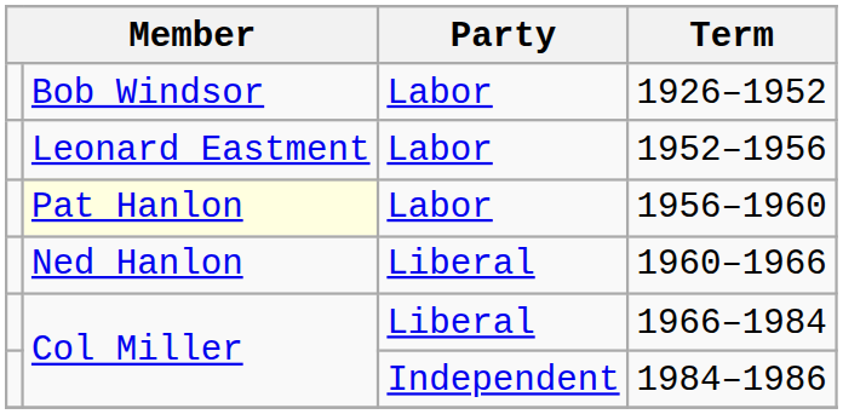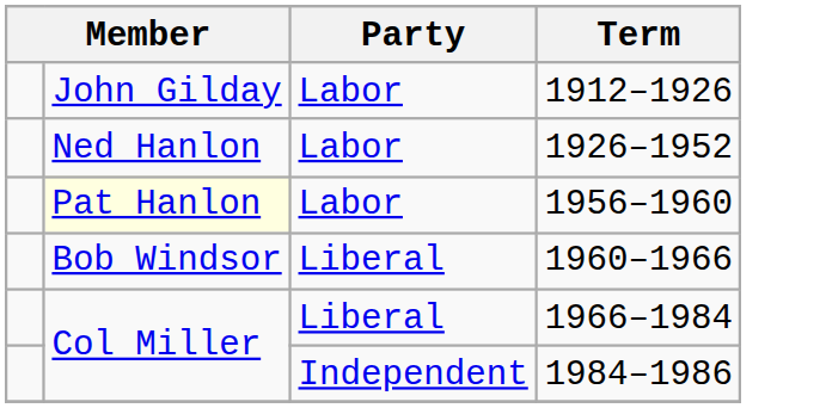 <table class="wikitable">
 <tr>
 </tr>
 <tr>
 <th colspan="2">Member</th>
 <th>Party</th>
 <th>Term</th>
 </tr>
 <tr>
-<td></td>
-<td><a href='#'>Bob Windsor</a></td>
+<td> </td>
+<td><a href='#'>John Gilday</a></td>
 <td><a href='#'>Labor</a></td>
-<td>1926–1952</td>
+<td>1912–1926</td>
 </tr>
 <tr>
 <td></td>
-<td><a href='#'>Leonard Eastment</a></td>
+<td><a href='#'>Ned Hanlon</a></td>
 <td><a href='#'>Labor</a></td>
-<td>1952–1956</td>
+<td>1926–1952</td>
 </tr>
 <tr>
 <td></td>
 <td style="background: lightyellow;"><a href='#'>Pat Hanlon</a></td>
 <td><a href='#'>Labor</a></td>
 <td>1956–1960</td>
 </tr>
 <tr>
 <td></td>
-<td><a href='#'>Ned Hanlon</a></td>
+<td><a href='#'>Bob Windsor</a></td>
 <td><a href='#'>Liberal</a></td>
 <td>1960–1966</td>
 </tr>
 <tr>
 <td></td>
 <td rowspan=2><a href='#'>Col Miller</a></td>
 <td><a href='#'>Liberal</a></td>
 <td>1966–1984</td>
 </tr>
 <tr>
 <td></td>
 <td><a href='#'>Independent</a></td>
 <td>1984–1986</td>
 </tr>
 <tr>
 </tr>
 </table>
